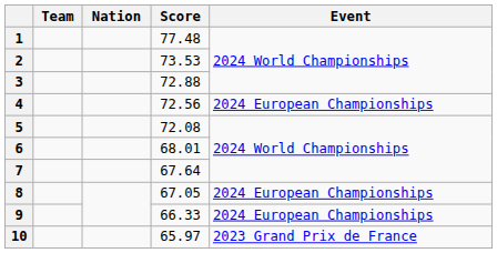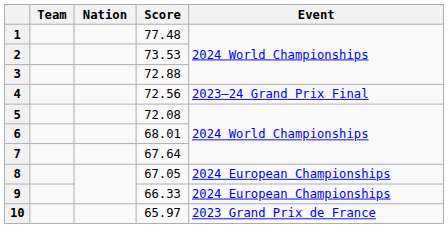 <table class="wikitable unsortable" style="text-align:left; width:75%">
 <tr>
 <th scope="col"></th>
 <th scope="col">Team</th>
 <th scope="col">Nation</th>
 <th scope="col">Score</th>
 <th scope="col">Event</th>
 </tr>
 <tr>
 <th scope="row">1</th>
 <td></td>
 <td></td>
 <td style="text-align:center;">77.48</td>
 <td rowspan="3"><a href='#'>2024 World Championships</a></td>
 </tr>
 <tr>
 <th scope="row">2</th>
 <td></td>
 <td></td>
 <td style="text-align:center;">73.53</td>
 </tr>
 <tr>
 <th scope="row">3</th>
 <td></td>
 <td></td>
 <td style="text-align:center;">72.88</td>
 </tr>
 <tr>
 <th scope="row">4</th>
 <td></td>
 <td></td>
 <td style="text-align:center;">72.56</td>
-<td><a href='#'>2024 European Championships</a></td>
+<td><a href='#'>2023–24 Grand Prix Final</a></td>
 </tr>
 <tr>
 <th scope="row">5</th>
 <td></td>
 <td></td>
 <td style="text-align:center;">72.08</td>
 <td rowspan="3"><a href='#'>2024 World Championships</a></td>
 </tr>
 <tr>
 <th scope="row">6</th>
 <td></td>
 <td></td>
 <td style="text-align:center;">68.01</td>
 </tr>
 <tr>
 <th scope="row">7</th>
 <td></td>
 <td></td>
 <td style="text-align:center;">67.64</td>
 </tr>
 <tr>
 <th scope="row">8</th>
 <td></td>
 <td rowspan="2"></td>
 <td style="text-align:center;">67.05</td>
 <td><a href='#'>2024 European Championships</a></td>
 </tr>
 <tr>
 <th scope="row">9</th>
 <td></td>
 <td style="text-align:center;">66.33</td>
 <td><a href='#'>2024 European Championships</a></td>
 </tr>
 <tr>
 <th scope="row">10</th>
 <td></td>
 <td></td>
 <td style="text-align:center;">65.97</td>
 <td><a href='#'>2023 Grand Prix de France</a></td>
 </tr>
 </table>
